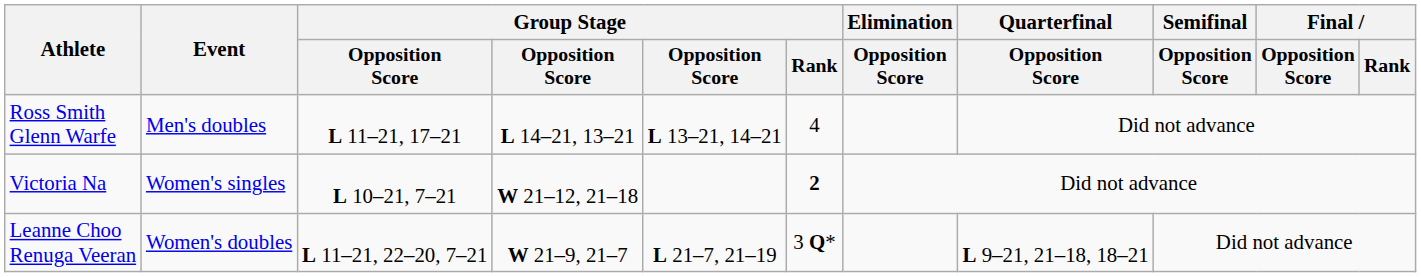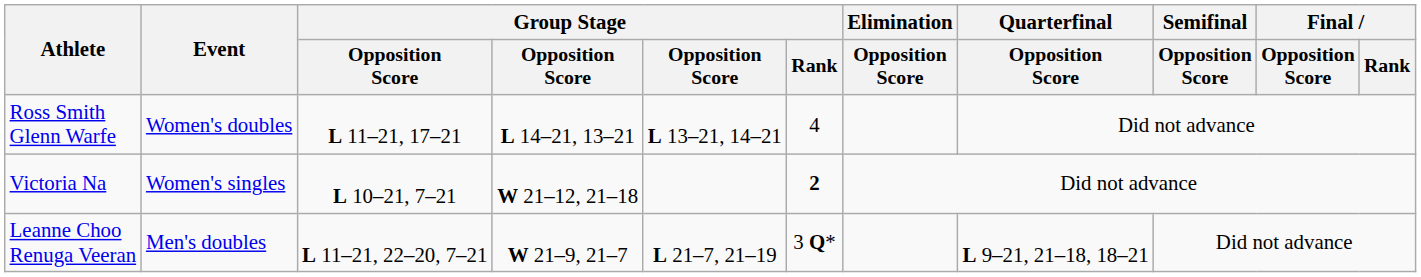 <table class="wikitable" style="font-size:90%">
 <tr>
 <th rowspan=2>Athlete</th>
 <th rowspan=2>Event</th>
 <th colspan=4>Group Stage</th>
 <th>Elimination</th>
 <th>Quarterfinal</th>
 <th>Semifinal</th>
 <th colspan=2>Final / </th>
 </tr>
 <tr style="font-size:95%">
 <th>Opposition<br>Score</th>
 <th>Opposition<br>Score</th>
 <th>Opposition<br>Score</th>
 <th>Rank</th>
 <th>Opposition<br>Score</th>
 <th>Opposition<br>Score</th>
 <th>Opposition<br>Score</th>
 <th>Opposition<br>Score</th>
 <th>Rank</th>
 </tr>
 <tr align=center>
 <td align=left><a href='#'>Ross Smith</a><br><a href='#'>Glenn Warfe</a></td>
-<td align=left><a href='#'>Men's doubles</a></td>
+<td align=left><a href='#'>Women's doubles</a></td>
 <td><br><strong>L</strong> 11–21, 17–21</td>
 <td><br><strong>L</strong> 14–21, 13–21</td>
 <td><br><strong>L</strong> 13–21, 14–21</td>
 <td>4</td>
 <td></td>
 <td colspan=4>Did not advance</td>
 </tr>
 <tr align=center>
 <td align=left><a href='#'>Victoria Na</a></td>
 <td align=left><a href='#'>Women's singles</a></td>
 <td><br><strong>L</strong> 10–21, 7–21</td>
 <td><br><strong>W</strong> 21–12, 21–18</td>
 <td></td>
 <td><strong>2</strong></td>
 <td colspan=5>Did not advance</td>
 </tr>
 <tr align=center>
 <td align=left><a href='#'>Leanne Choo</a><br><a href='#'>Renuga Veeran</a></td>
-<td align=left><a href='#'>Women's doubles</a></td>
+<td align=left><a href='#'>Men's doubles</a></td>
 <td><br><strong>L</strong> 11–21, 22–20, 7–21</td>
 <td><br><strong>W</strong> 21–9, 21–7</td>
 <td><br><strong>L</strong> 21–7, 21–19</td>
 <td>3 <strong>Q</strong>*</td>
 <td></td>
 <td><br><strong>L</strong> 9–21, 21–18, 18–21</td>
 <td colspan=3>Did not advance</td>
 </tr>
 </table>
